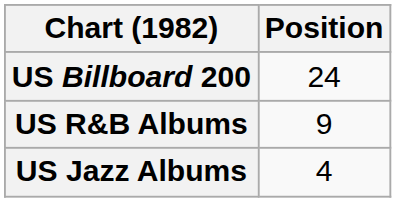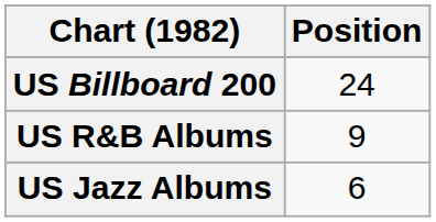 <table class="wikitable sortable plainrowheaders">
 <tr>
 <th>Chart (1982)</th>
 <th>Position</th>
 </tr>
 <tr>
 <th scope="row">US <em>Billboard</em> 200</th>
 <td align="center">24</td>
 </tr>
 <tr>
 <th scope="row">US R&B Albums</th>
 <td align="center">9</td>
 </tr>
 <tr>
 <th scope="row">US Jazz Albums</th>
-<td align="center">4</td>
+<td align="center">6</td>
 </tr>
 </table>
